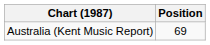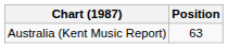 <table class="wikitable">
 <tr>
 <th>Chart (1987)</th>
 <th>Position</th>
 </tr>
 <tr>
 <td align="left">Australia (Kent Music Report)</td>
-<td align="center">69</td>
+<td align="center">63</td>
 </tr>
 </table>
